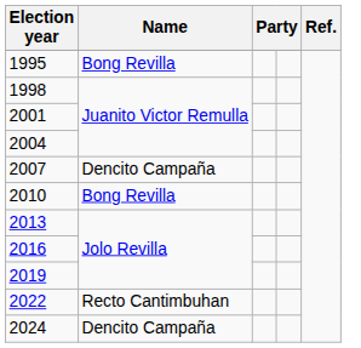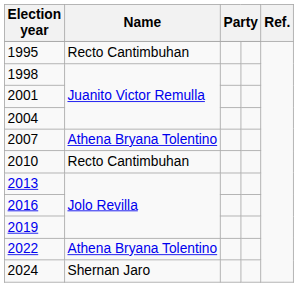 <table class="wikitable">
 <tr>
 <th>Election<br>year</th>
 <th>Name</th>
 <th colspan="2">Party</th>
 <th>Ref.</th>
 </tr>
 <tr>
 </tr>
 <tr>
 <td>1995</td>
-<td><a href='#'>Bong Revilla</a></td>
+<td>Recto Cantimbuhan</td>
 <td></td>
 <td></td>
 </tr>
 <tr>
 <td>1998</td>
 <td rowspan="3"><a href='#'>Juanito Victor Remulla</a></td>
 <td></td>
 <td></td>
 </tr>
 <tr>
 <td>2001</td>
 <td></td>
 <td></td>
 </tr>
 <tr>
 <td>2004</td>
 <td></td>
 <td></td>
 </tr>
 <tr>
 <td>2007</td>
-<td>Dencito Campaña</td>
+<td><a href='#'>Athena Bryana Tolentino</a></td>
 <td></td>
 <td></td>
 </tr>
 <tr>
 <td>2010</td>
-<td><a href='#'>Bong Revilla</a></td>
+<td>Recto Cantimbuhan</td>
 <td></td>
 <td></td>
 </tr>
 <tr>
 <td><a href='#'>2013</a></td>
 <td rowspan="3"><a href='#'>Jolo Revilla</a></td>
 <td></td>
 <td></td>
 </tr>
 <tr>
 <td><a href='#'>2016</a></td>
 <td></td>
 <td></td>
 </tr>
 <tr>
 <td><a href='#'>2019</a></td>
 <td></td>
 <td></td>
 </tr>
 <tr>
 <td><a href='#'>2022</a></td>
-<td>Recto Cantimbuhan</td>
+<td><a href='#'>Athena Bryana Tolentino</a></td>
 <td></td>
 <td></td>
 </tr>
 <tr>
 <td>2024</td>
-<td>Dencito Campaña</td>
+<td>Shernan Jaro</td>
 <td></td>
 <td></td>
 </tr>
 </table>
